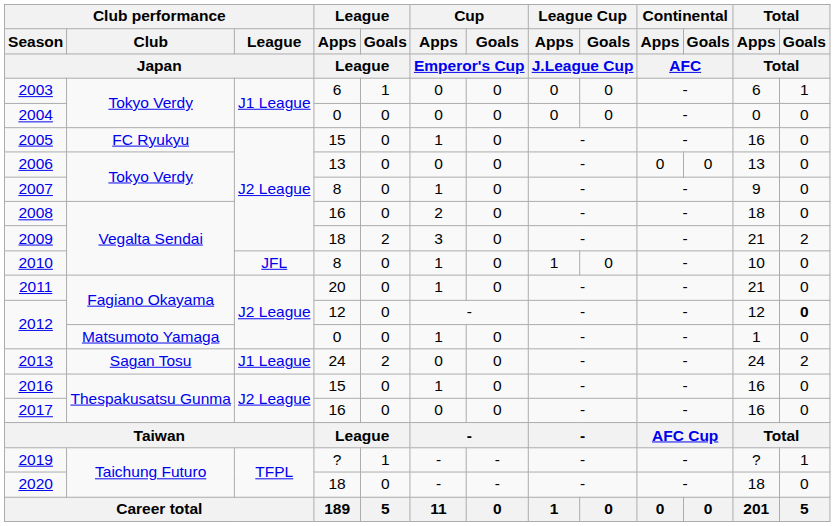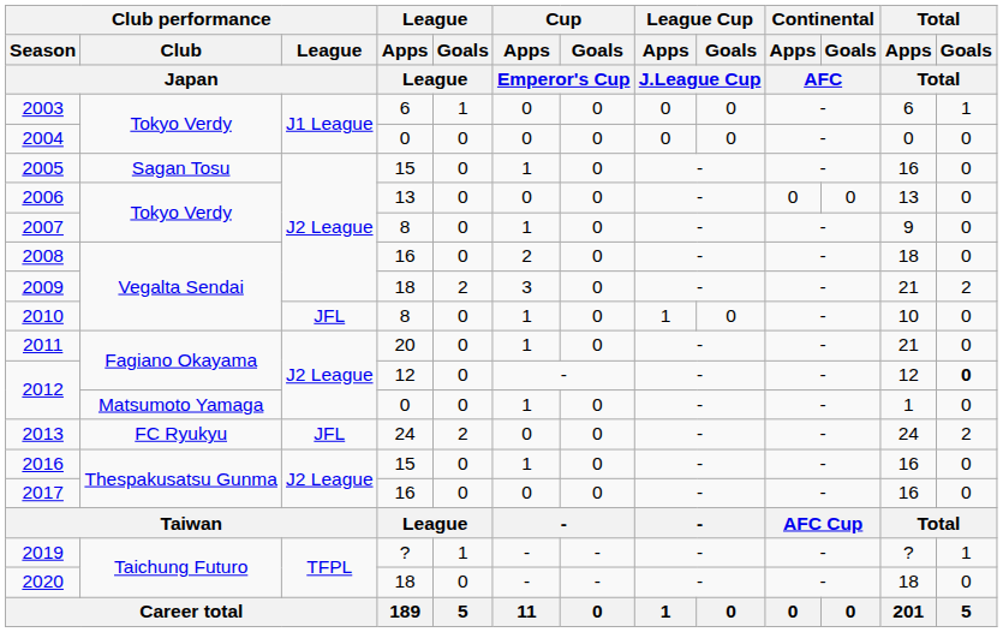 <table class="wikitable" style="text-align:center">
 <tr>
 <th colspan=3>Club performance</th>
 <th colspan=2>League</th>
 <th colspan=2>Cup</th>
 <th colspan=2>League Cup</th>
 <th colspan=2>Continental</th>
 <th colspan=2>Total</th>
 </tr>
 <tr>
 <th>Season</th>
 <th>Club</th>
 <th>League</th>
 <th>Apps</th>
 <th>Goals</th>
 <th>Apps</th>
 <th>Goals</th>
 <th>Apps</th>
 <th>Goals</th>
 <th>Apps</th>
 <th>Goals</th>
 <th>Apps</th>
 <th>Goals</th>
 </tr>
 <tr>
 <th colspan=3>Japan</th>
 <th colspan=2>League</th>
 <th colspan=2><a href='#'>Emperor's Cup</a></th>
 <th colspan=2><a href='#'>J.League Cup</a></th>
 <th colspan=2><a href='#'>AFC</a></th>
 <th colspan=2>Total</th>
 </tr>
 <tr>
 <td><a href='#'>2003</a></td>
 <td rowspan="2"><a href='#'>Tokyo Verdy</a></td>
 <td rowspan="2"><a href='#'>J1 League</a></td>
 <td>6</td>
 <td>1</td>
 <td>0</td>
 <td>0</td>
 <td>0</td>
 <td>0</td>
 <td colspan="2">-</td>
 <td>6</td>
 <td>1</td>
 </tr>
 <tr>
 <td><a href='#'>2004</a></td>
 <td>0</td>
 <td>0</td>
 <td>0</td>
 <td>0</td>
 <td>0</td>
 <td>0</td>
 <td colspan="2">-</td>
 <td>0</td>
 <td>0</td>
 </tr>
 <tr>
 <td><a href='#'>2005</a></td>
-<td><a href='#'>FC Ryukyu</a></td>
+<td><a href='#'>Sagan Tosu</a></td>
 <td rowspan="5"><a href='#'>J2 League</a></td>
 <td>15</td>
 <td>0</td>
 <td>1</td>
 <td>0</td>
 <td colspan="2">-</td>
 <td colspan="2">-</td>
 <td>16</td>
 <td>0</td>
 </tr>
 <tr>
 <td><a href='#'>2006</a></td>
 <td rowspan="2"><a href='#'>Tokyo Verdy</a></td>
 <td>13</td>
 <td>0</td>
 <td>0</td>
 <td>0</td>
 <td colspan="2">-</td>
 <td>0</td>
 <td>0</td>
 <td>13</td>
 <td>0</td>
 </tr>
 <tr>
 <td><a href='#'>2007</a></td>
 <td>8</td>
 <td>0</td>
 <td>1</td>
 <td>0</td>
 <td colspan="2">-</td>
 <td colspan="2">-</td>
 <td>9</td>
 <td>0</td>
 </tr>
 <tr>
 <td><a href='#'>2008</a></td>
 <td rowspan="3"><a href='#'>Vegalta Sendai</a></td>
 <td>16</td>
 <td>0</td>
 <td>2</td>
 <td>0</td>
 <td colspan="2">-</td>
 <td colspan="2">-</td>
 <td>18</td>
 <td>0</td>
 </tr>
 <tr>
 <td><a href='#'>2009</a></td>
 <td>18</td>
 <td>2</td>
 <td>3</td>
 <td>0</td>
 <td colspan="2">-</td>
 <td colspan="2">-</td>
 <td>21</td>
 <td>2</td>
 </tr>
 <tr>
 <td><a href='#'>2010</a></td>
 <td><a href='#'>JFL</a></td>
 <td>8</td>
 <td>0</td>
 <td>1</td>
 <td>0</td>
 <td>1</td>
 <td>0</td>
 <td colspan="2">-</td>
 <td>10</td>
 <td>0</td>
 </tr>
 <tr>
 <td><a href='#'>2011</a></td>
 <td rowspan="2"><a href='#'>Fagiano Okayama</a></td>
 <td rowspan="3"><a href='#'>J2 League</a></td>
 <td>20</td>
 <td>0</td>
 <td>1</td>
 <td>0</td>
 <td colspan="2">-</td>
 <td colspan="2">-</td>
 <td>21</td>
 <td>0</td>
 </tr>
 <tr>
 <td rowspan="2"><a href='#'>2012</a></td>
 <td>12</td>
 <td>0</td>
 <td colspan="2">-</td>
 <td colspan="2">-</td>
 <td colspan="2">-</td>
 <td>12</td>
 <td><strong>0</strong></td>
 </tr>
 <tr>
 <td><a href='#'>Matsumoto Yamaga</a></td>
 <td>0</td>
 <td>0</td>
 <td>1</td>
 <td>0</td>
 <td colspan="2">-</td>
 <td colspan="2">-</td>
 <td>1</td>
 <td>0</td>
 </tr>
 <tr>
 <td><a href='#'>2013</a></td>
-<td><a href='#'>Sagan Tosu</a></td>
-<td><a href='#'>J1 League</a></td>
+<td><a href='#'>FC Ryukyu</a></td>
+<td><a href='#'>JFL</a></td>
 <td>24</td>
 <td>2</td>
 <td>0</td>
 <td>0</td>
 <td colspan="2">-</td>
 <td colspan="2">-</td>
 <td>24</td>
 <td>2</td>
 </tr>
 <tr>
 <td><a href='#'>2016</a></td>
 <td rowspan="2"><a href='#'>Thespakusatsu Gunma</a></td>
 <td rowspan="2"><a href='#'>J2 League</a></td>
 <td>15</td>
 <td>0</td>
 <td>1</td>
 <td>0</td>
 <td colspan="2">-</td>
 <td colspan="2">-</td>
 <td>16</td>
 <td>0</td>
 </tr>
 <tr>
 <td><a href='#'>2017</a></td>
 <td>16</td>
 <td>0</td>
 <td>0</td>
 <td>0</td>
 <td colspan="2">-</td>
 <td colspan="2">-</td>
 <td>16</td>
 <td>0</td>
 </tr>
 <tr>
 <th colspan=3>Taiwan</th>
 <th colspan=2>League</th>
 <th colspan=2>-</th>
 <th colspan=2>-</th>
 <th colspan=2><a href='#'>AFC Cup</a></th>
 <th colspan=2>Total</th>
 </tr>
 <tr>
 <td><a href='#'>2019</a></td>
 <td rowspan="2"><a href='#'>Taichung Futuro</a></td>
 <td rowspan="2"><a href='#'>TFPL</a></td>
 <td>?</td>
 <td>1</td>
 <td>-</td>
 <td>-</td>
 <td colspan="2">-</td>
 <td colspan="2">-</td>
 <td>?</td>
 <td>1</td>
 </tr>
 <tr>
 <td><a href='#'>2020</a></td>
 <td>18</td>
 <td>0</td>
 <td>-</td>
 <td>-</td>
 <td colspan="2">-</td>
 <td colspan="2">-</td>
 <td>18</td>
 <td>0</td>
 </tr>
 <tr>
 <th colspan=3>Career total</th>
 <th>189</th>
 <th>5</th>
 <th>11</th>
 <th>0</th>
 <th>1</th>
 <th>0</th>
 <th>0</th>
 <th>0</th>
 <th>201</th>
 <th>5</th>
 </tr>
 </table>
